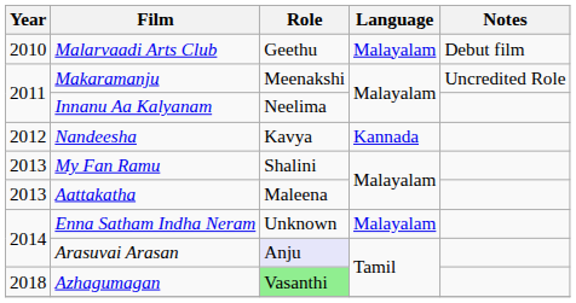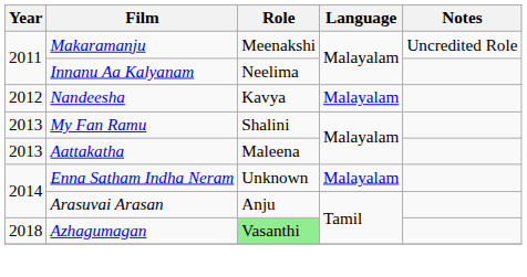 <table class="wikitable">
 <tr style="background:#ccc; text-align:center;">
 <th>Year</th>
 <th>Film</th>
 <th>Role</th>
 <th>Language</th>
 <th>Notes</th>
-</tr>
-<tr>
-<td>2010</td>
-<td><em><a href='#'>Malarvaadi Arts Club</a></em></td>
-<td>Geethu</td>
-<td><a href='#'>Malayalam</a></td>
-<td>Debut film</td>
 </tr>
 <tr>
 <td rowspan="2">2011</td>
 <td><em><a href='#'>Makaramanju</a></em></td>
 <td>Meenakshi</td>
 <td rowspan="2">Malayalam</td>
 <td>Uncredited Role</td>
 </tr>
 <tr>
 <td><em><a href='#'>Innanu Aa Kalyanam</a></em></td>
 <td>Neelima</td>
 <td></td>
 </tr>
 <tr>
 <td>2012</td>
 <td><em><a href='#'>Nandeesha</a></em></td>
 <td>Kavya</td>
-<td><a href='#'>Kannada</a></td>
+<td><a href='#'>Malayalam</a></td>
 <td></td>
 </tr>
 <tr>
 <td>2013</td>
 <td><em><a href='#'>My Fan Ramu</a></em></td>
 <td>Shalini</td>
 <td rowspan="2">Malayalam</td>
 <td></td>
 </tr>
 <tr>
 <td>2013</td>
 <td><em><a href='#'>Aattakatha</a></em></td>
 <td>Maleena</td>
 <td></td>
 </tr>
 <tr>
 <td rowspan="2">2014</td>
 <td><em><a href='#'>Enna Satham Indha Neram</a></em></td>
 <td>Unknown</td>
 <td><a href='#'>Malayalam</a></td>
 <td></td>
 </tr>
 <tr>
 <td><em>Arasuvai Arasan</em></td>
-<td style="background: lavender;">Anju</td>
+<td>Anju</td>
 <td rowspan="2">Tamil</td>
 <td></td>
 </tr>
 <tr>
 <td>2018</td>
 <td><em><a href='#'>Azhagumagan</a></em></td>
 <td style="background: lightgreen;">Vasanthi</td>
 <td></td>
 </tr>
 <tr>
 </tr>
 </table>
